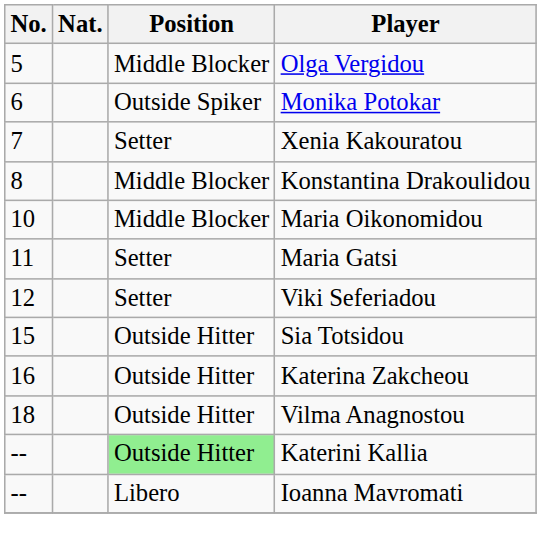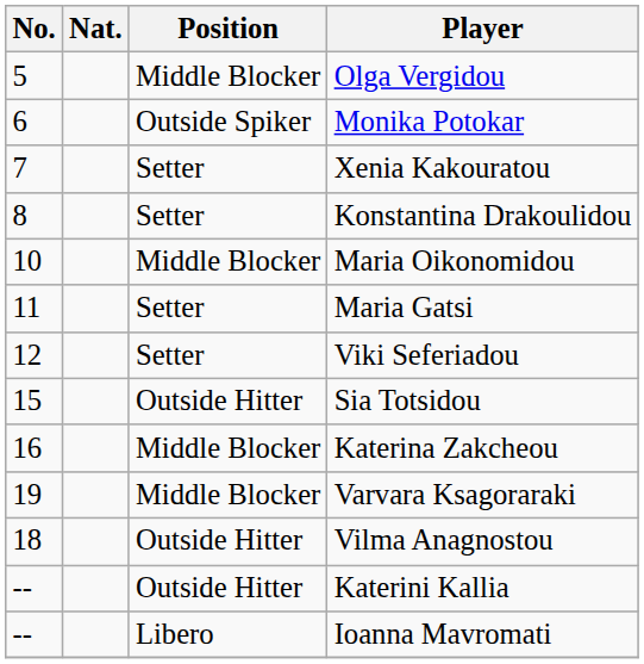 <table class="wikitable">
 <tr>
 <th>No.</th>
 <th>Nat.</th>
 <th>Position</th>
 <th>Player</th>
 </tr>
 <tr>
 <td>5</td>
 <td></td>
 <td>Middle Blocker</td>
 <td><a href='#'>Olga Vergidou</a></td>
 </tr>
 <tr>
 <td>6</td>
 <td></td>
 <td>Outside Spiker</td>
 <td><a href='#'>Monika Potokar</a></td>
 </tr>
 <tr>
 <td>7</td>
 <td></td>
 <td>Setter</td>
 <td>Xenia Kakouratou</td>
 </tr>
 <tr>
 <td>8</td>
 <td></td>
-<td>Middle Blocker</td>
+<td>Setter</td>
 <td>Konstantina Drakoulidou</td>
 </tr>
 <tr>
 <td>10</td>
 <td></td>
 <td>Middle Blocker</td>
 <td>Maria Oikonomidou</td>
 </tr>
 <tr>
 <td>11</td>
 <td></td>
 <td>Setter</td>
 <td>Maria Gatsi</td>
 </tr>
 <tr>
 <td>12</td>
 <td></td>
 <td>Setter</td>
 <td>Viki Seferiadou</td>
 </tr>
 <tr>
 <td>15</td>
 <td></td>
 <td>Outside Hitter</td>
 <td>Sia Totsidou</td>
 </tr>
 <tr>
 <td>16</td>
 <td></td>
-<td>Outside Hitter</td>
+<td>Middle Blocker</td>
 <td>Katerina Zakcheou</td>
+</tr>
+<tr>
+<td>19</td>
+<td></td>
+<td>Middle Blocker</td>
+<td>Varvara Ksagoraraki</td>
 </tr>
 <tr>
 <td>18</td>
 <td></td>
 <td>Outside Hitter</td>
 <td>Vilma Anagnostou</td>
 </tr>
 <tr>
 <td>--</td>
 <td></td>
-<td style="background: lightgreen;">Outside Hitter</td>
+<td>Outside Hitter</td>
 <td>Katerini Kallia</td>
 </tr>
 <tr>
 <td>--</td>
 <td></td>
 <td>Libero</td>
 <td>Ioanna Mavromati</td>
 </tr>
 <tr>
 </tr>
 </table>
